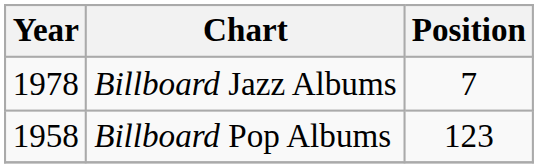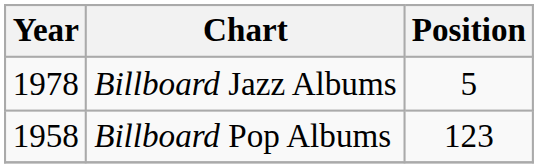 <table class="wikitable">
 <tr>
 <th align="left">Year</th>
 <th align="left">Chart</th>
 <th align="center">Position</th>
 </tr>
 <tr>
 <td align="left">1978</td>
 <td align="left"><em>Billboard</em> Jazz Albums</td>
-<td align="center">7</td>
+<td align="center">5</td>
 </tr>
 <tr>
 <td align="left">1958</td>
 <td align="left"><em>Billboard</em> Pop Albums</td>
 <td align="center">123</td>
 </tr>
 <tr>
 </tr>
 </table>
